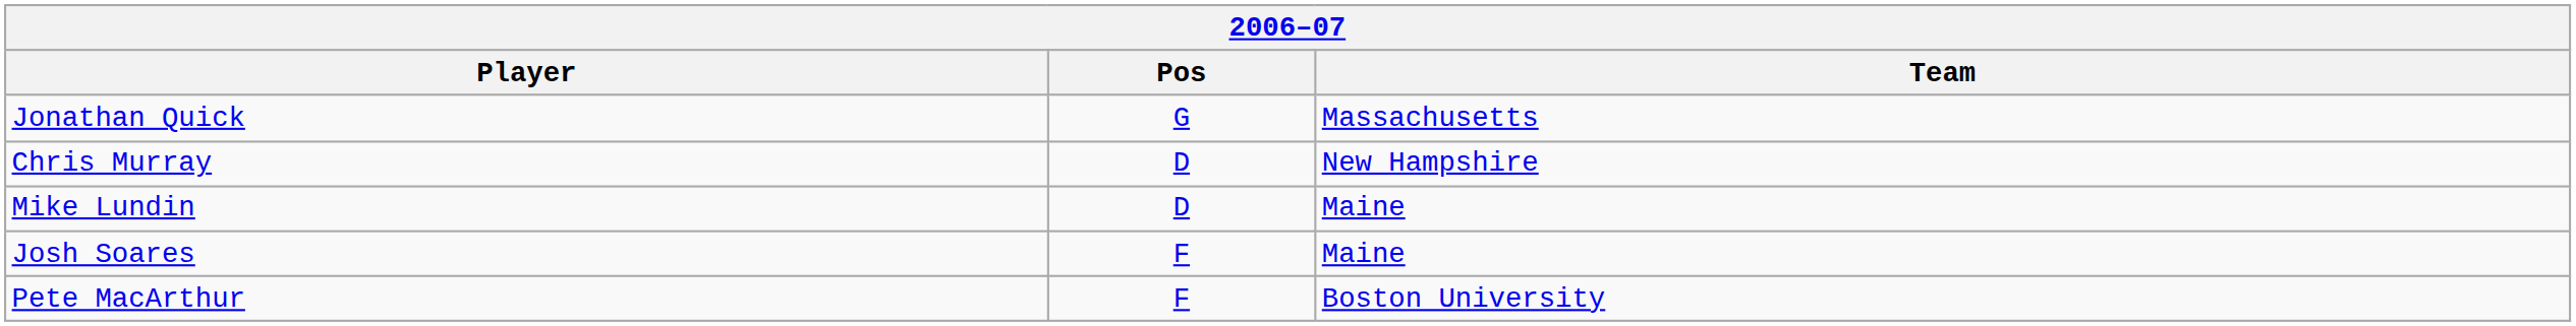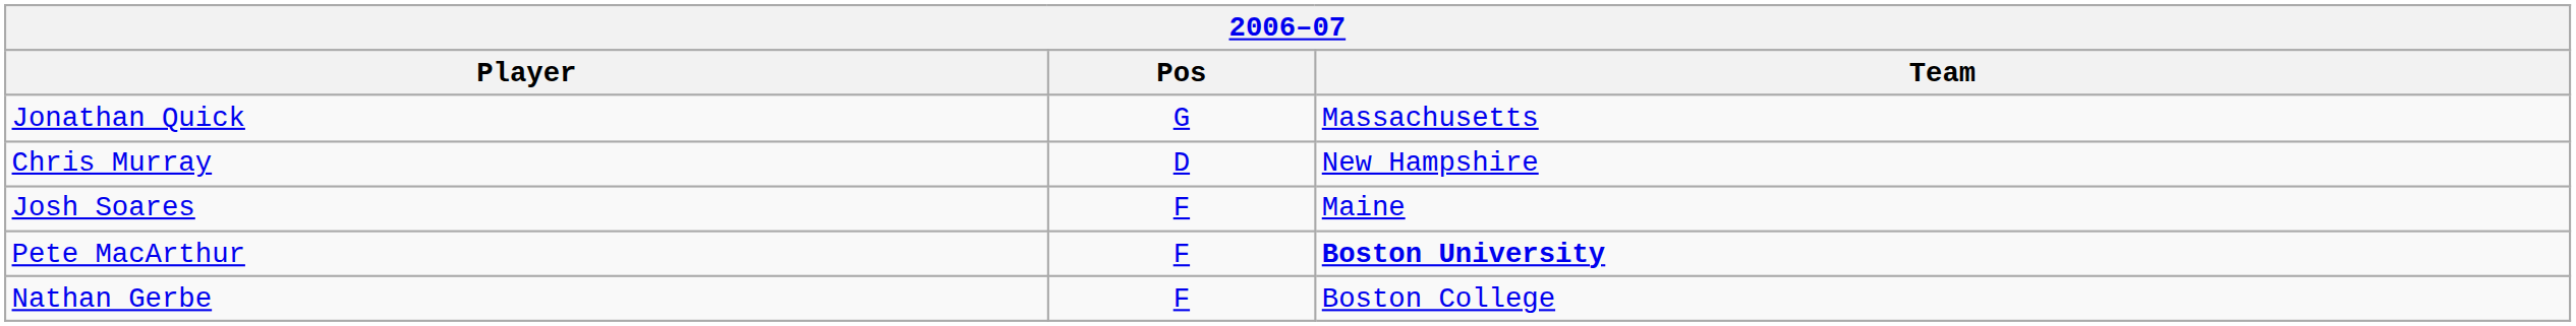 <table class="wikitable" width=95%>
 <tr>
 <th colspan=3><a href='#'>2006–07</a></th>
 </tr>
 <tr>
 <th>Player</th>
 <th>Pos</th>
 <th>Team</th>
 </tr>
 <tr>
 <td><a href='#'>Jonathan Quick</a></td>
 <td align=center><a href='#'>G</a></td>
 <td><a href='#'>Massachusetts</a></td>
 </tr>
 <tr>
 <td><a href='#'>Chris Murray</a></td>
 <td align=center><a href='#'>D</a></td>
 <td><a href='#'>New Hampshire</a></td>
 </tr>
 <tr>
-<td><a href='#'>Mike Lundin</a></td>
-<td align=center><a href='#'>D</a></td>
-<td><a href='#'>Maine</a></td>
-</tr>
-<tr>
 <td><a href='#'>Josh Soares</a></td>
 <td align=center><a href='#'>F</a></td>
 <td><a href='#'>Maine</a></td>
 </tr>
 <tr>
 <td><a href='#'>Pete MacArthur</a></td>
 <td align=center><a href='#'>F</a></td>
-<td><a href='#'>Boston University</a></td>
+<td><strong><a href='#'>Boston University</a></strong></td>
+</tr>
+<tr>
+<td><a href='#'>Nathan Gerbe</a></td>
+<td align=center><a href='#'>F</a></td>
+<td><a href='#'>Boston College</a></td>
 </tr>
 </table>
